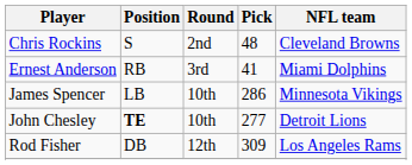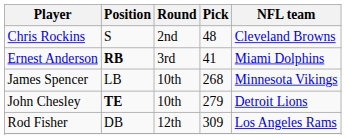 <table class="wikitable" border="1">
 <tr>
 <th style=>Player</th>
 <th style=>Position</th>
 <th style=>Round</th>
 <th style=>Pick</th>
 <th style=>NFL team</th>
 </tr>
 <tr>
 <td><a href='#'>Chris Rockins</a></td>
 <td>S</td>
 <td>2nd</td>
 <td>48</td>
 <td><a href='#'>Cleveland Browns</a></td>
 </tr>
 <tr>
 <td><a href='#'>Ernest Anderson</a></td>
-<td>RB</td>
+<td><strong>RB</strong></td>
 <td>3rd</td>
 <td>41</td>
 <td><a href='#'>Miami Dolphins</a></td>
 </tr>
 <tr>
 <td>James Spencer</td>
 <td>LB</td>
 <td>10th</td>
-<td>286</td>
+<td>268</td>
 <td><a href='#'>Minnesota Vikings</a></td>
 </tr>
 <tr>
 <td>John Chesley</td>
 <td><strong>TE</strong></td>
 <td>10th</td>
-<td>277</td>
+<td>279</td>
 <td><a href='#'>Detroit Lions</a></td>
 </tr>
 <tr>
 <td>Rod Fisher</td>
 <td>DB</td>
 <td>12th</td>
 <td>309</td>
 <td><a href='#'>Los Angeles Rams</a></td>
 </tr>
 <tr>
 </tr>
 <tr>
 </tr>
 </table>
